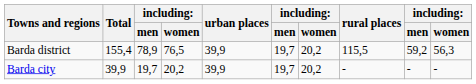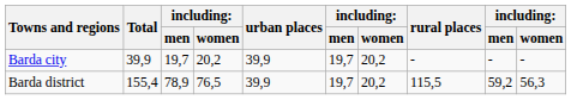 <table class="wikitable">
 <tr>
 <th rowspan="2">Towns and regions</th>
 <th rowspan="2">Total</th>
 <th colspan="2">including:</th>
 <th rowspan="2">urban places</th>
 <th colspan="2">including:</th>
 <th rowspan="2">rural places</th>
 <th colspan="2">including:</th>
 </tr>
 <tr>
 <th>men</th>
 <th>women</th>
 <th>men</th>
 <th>women</th>
 <th>men</th>
 <th>women</th>
 </tr>
 <tr>
+<td><a href='#'>Barda city</a></td>
+<td>39,9</td>
+<td>19,7</td>
+<td>20,2</td>
+<td>39,9</td>
+<td>19,7</td>
+<td>20,2</td>
+<td>-</td>
+<td>-</td>
+<td>-</td>
+</tr>
+<tr>
 <td>Barda district</td>
 <td>155,4</td>
 <td>78,9</td>
 <td>76,5</td>
 <td>39,9</td>
 <td>19,7</td>
 <td>20,2</td>
 <td>115,5</td>
 <td>59,2</td>
 <td>56,3</td>
 </tr>
-<tr>
-<td><a href='#'>Barda city</a></td>
-<td>39,9</td>
-<td>19,7</td>
-<td>20,2</td>
-<td>39,9</td>
-<td>19,7</td>
-<td>20,2</td>
-<td>-</td>
-<td>-</td>
-<td>-</td>
-</tr>
 </table>
